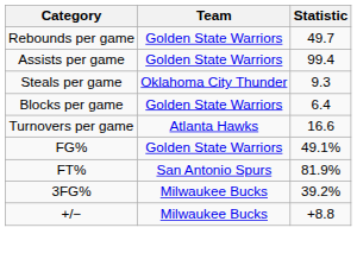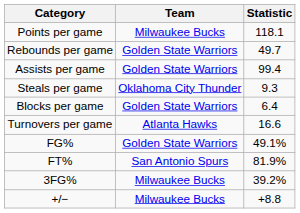 <table class="wikitable" style="text-align:center">
 <tr>
 <th>Category</th>
 <th>Team</th>
 <th>Statistic</th>
+</tr>
+<tr>
+<td>Points per game</td>
+<td><a href='#'>Milwaukee Bucks</a></td>
+<td>118.1</td>
 </tr>
 <tr>
 <td>Rebounds per game</td>
 <td><a href='#'>Golden State Warriors</a></td>
 <td>49.7</td>
 </tr>
 <tr>
 <td>Assists per game</td>
 <td><a href='#'>Golden State Warriors</a></td>
 <td>99.4</td>
 </tr>
 <tr>
 <td>Steals per game</td>
 <td><a href='#'>Oklahoma City Thunder</a></td>
 <td>9.3</td>
 </tr>
 <tr>
 <td>Blocks per game</td>
 <td><a href='#'>Golden State Warriors</a></td>
 <td>6.4</td>
 </tr>
 <tr>
 <td>Turnovers per game</td>
 <td><a href='#'>Atlanta Hawks</a></td>
 <td>16.6</td>
 </tr>
 <tr>
 <td>FG%</td>
 <td><a href='#'>Golden State Warriors</a></td>
 <td>49.1%</td>
 </tr>
 <tr>
 <td>FT%</td>
 <td><a href='#'>San Antonio Spurs</a></td>
 <td>81.9%</td>
 </tr>
 <tr>
 <td>3FG%</td>
 <td><a href='#'>Milwaukee Bucks</a></td>
 <td>39.2%</td>
 </tr>
 <tr>
 <td>+/−</td>
 <td><a href='#'>Milwaukee Bucks</a></td>
 <td>+8.8</td>
 </tr>
 </table>
